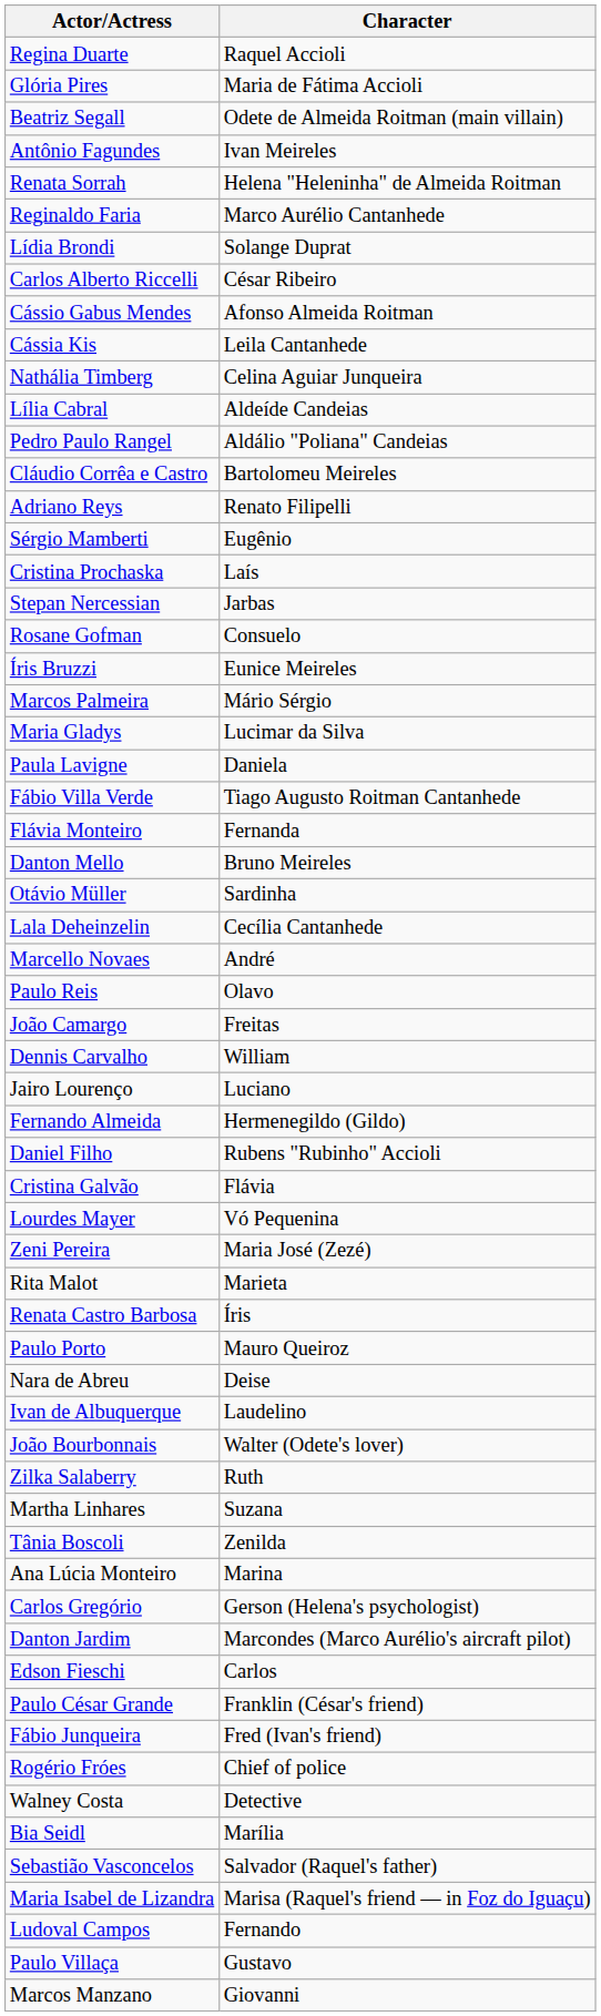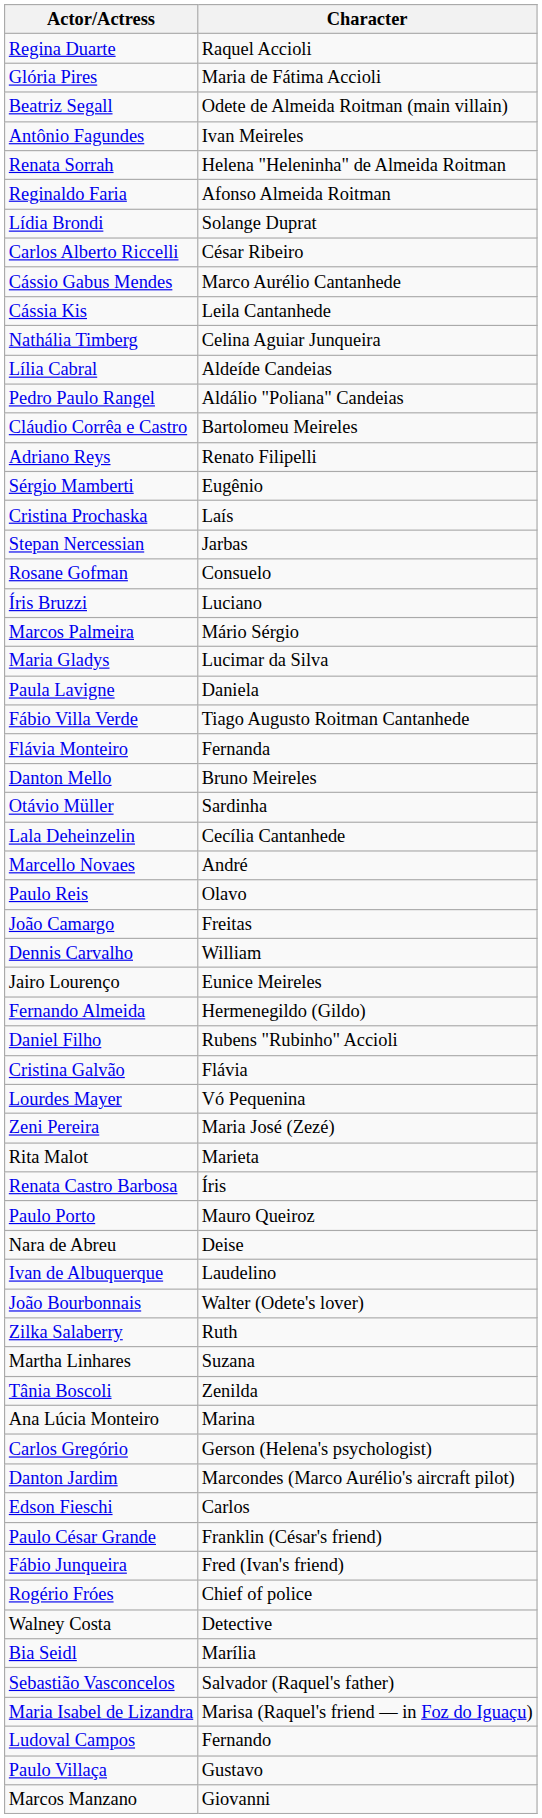 <table class="wikitable sortable">
 <tr>
 <th>Actor/Actress</th>
 <th>Character</th>
 </tr>
 <tr>
 <td><a href='#'>Regina Duarte</a></td>
 <td>Raquel Accioli</td>
 </tr>
 <tr>
 <td><a href='#'>Glória Pires</a></td>
 <td>Maria de Fátima Accioli</td>
 </tr>
 <tr>
 <td><a href='#'>Beatriz Segall</a></td>
 <td>Odete de Almeida Roitman (main villain)</td>
 </tr>
 <tr>
 <td><a href='#'>Antônio Fagundes</a></td>
 <td>Ivan Meireles</td>
 </tr>
 <tr>
 <td><a href='#'>Renata Sorrah</a></td>
 <td>Helena "Heleninha" de Almeida Roitman</td>
 </tr>
 <tr>
 <td><a href='#'>Reginaldo Faria</a></td>
-<td>Marco Aurélio Cantanhede</td>
+<td>Afonso Almeida Roitman</td>
 </tr>
 <tr>
 <td><a href='#'>Lídia Brondi</a></td>
 <td>Solange Duprat</td>
 </tr>
 <tr>
 <td><a href='#'>Carlos Alberto Riccelli</a></td>
 <td>César Ribeiro</td>
 </tr>
 <tr>
 <td><a href='#'>Cássio Gabus Mendes</a></td>
-<td>Afonso Almeida Roitman</td>
+<td>Marco Aurélio Cantanhede</td>
 </tr>
 <tr>
 <td><a href='#'>Cássia Kis</a></td>
 <td>Leila Cantanhede</td>
 </tr>
 <tr>
 <td><a href='#'>Nathália Timberg</a></td>
 <td>Celina Aguiar Junqueira</td>
 </tr>
 <tr>
 <td><a href='#'>Lília Cabral</a></td>
 <td>Aldeíde Candeias</td>
 </tr>
 <tr>
 <td><a href='#'>Pedro Paulo Rangel</a></td>
 <td>Aldálio "Poliana" Candeias</td>
 </tr>
 <tr>
 <td><a href='#'>Cláudio Corrêa e Castro</a></td>
 <td>Bartolomeu Meireles</td>
 </tr>
 <tr>
 <td><a href='#'>Adriano Reys</a></td>
 <td>Renato Filipelli</td>
 </tr>
 <tr>
 <td><a href='#'>Sérgio Mamberti</a></td>
 <td>Eugênio</td>
 </tr>
 <tr>
 <td><a href='#'>Cristina Prochaska</a></td>
 <td>Laís</td>
 </tr>
 <tr>
 <td><a href='#'>Stepan Nercessian</a></td>
 <td>Jarbas</td>
 </tr>
 <tr>
 <td><a href='#'>Rosane Gofman</a></td>
 <td>Consuelo</td>
 </tr>
 <tr>
 <td><a href='#'>Íris Bruzzi</a></td>
-<td>Eunice Meireles</td>
+<td>Luciano</td>
 </tr>
 <tr>
 <td><a href='#'>Marcos Palmeira</a></td>
 <td>Mário Sérgio</td>
 </tr>
 <tr>
 <td><a href='#'>Maria Gladys</a></td>
 <td>Lucimar da Silva</td>
 </tr>
 <tr>
 <td><a href='#'>Paula Lavigne</a></td>
 <td>Daniela</td>
 </tr>
 <tr>
 <td><a href='#'>Fábio Villa Verde</a></td>
 <td>Tiago Augusto Roitman Cantanhede</td>
 </tr>
 <tr>
 <td><a href='#'>Flávia Monteiro</a></td>
 <td>Fernanda</td>
 </tr>
 <tr>
 <td><a href='#'>Danton Mello</a></td>
 <td>Bruno Meireles</td>
 </tr>
 <tr>
 <td><a href='#'>Otávio Müller</a></td>
 <td>Sardinha</td>
 </tr>
 <tr>
 <td><a href='#'>Lala Deheinzelin</a></td>
 <td>Cecília Cantanhede</td>
 </tr>
 <tr>
 <td><a href='#'>Marcello Novaes</a></td>
 <td>André</td>
 </tr>
 <tr>
 <td><a href='#'>Paulo Reis</a></td>
 <td>Olavo</td>
 </tr>
 <tr>
 <td><a href='#'>João Camargo</a></td>
 <td>Freitas</td>
 </tr>
 <tr>
 <td><a href='#'>Dennis Carvalho</a></td>
 <td>William</td>
 </tr>
 <tr>
 <td>Jairo Lourenço</td>
-<td>Luciano</td>
+<td>Eunice Meireles</td>
 </tr>
 <tr>
 <td><a href='#'>Fernando Almeida</a></td>
 <td>Hermenegildo (Gildo)</td>
 </tr>
 <tr>
 <td><a href='#'>Daniel Filho</a></td>
 <td>Rubens "Rubinho" Accioli</td>
 </tr>
 <tr>
 <td><a href='#'>Cristina Galvão</a></td>
 <td>Flávia</td>
 </tr>
 <tr>
 <td><a href='#'>Lourdes Mayer</a></td>
 <td>Vó Pequenina</td>
 </tr>
 <tr>
 <td><a href='#'>Zeni Pereira</a></td>
 <td>Maria José (Zezé)</td>
 </tr>
 <tr>
 <td>Rita Malot</td>
 <td>Marieta</td>
 </tr>
 <tr>
 <td><a href='#'>Renata Castro Barbosa</a></td>
 <td>Íris</td>
 </tr>
 <tr>
 <td><a href='#'>Paulo Porto</a></td>
 <td>Mauro Queiroz</td>
 </tr>
 <tr>
 <td>Nara de Abreu</td>
 <td>Deise</td>
 </tr>
 <tr>
 <td><a href='#'>Ivan de Albuquerque</a></td>
 <td>Laudelino</td>
 </tr>
 <tr>
 <td><a href='#'>João Bourbonnais</a></td>
 <td>Walter (Odete's lover)</td>
 </tr>
 <tr>
 <td><a href='#'>Zilka Salaberry</a></td>
 <td>Ruth</td>
 </tr>
 <tr>
 <td>Martha Linhares</td>
 <td>Suzana</td>
 </tr>
 <tr>
 <td><a href='#'>Tânia Boscoli</a></td>
 <td>Zenilda</td>
 </tr>
 <tr>
 <td>Ana Lúcia Monteiro</td>
 <td>Marina</td>
 </tr>
 <tr>
 <td><a href='#'>Carlos Gregório</a></td>
 <td>Gerson (Helena's psychologist)</td>
 </tr>
 <tr>
 <td><a href='#'>Danton Jardim</a></td>
 <td>Marcondes (Marco Aurélio's aircraft pilot)</td>
 </tr>
 <tr>
 <td><a href='#'>Edson Fieschi</a></td>
 <td>Carlos</td>
 </tr>
 <tr>
 <td><a href='#'>Paulo César Grande</a></td>
 <td>Franklin (César's friend)</td>
 </tr>
 <tr>
 <td><a href='#'>Fábio Junqueira</a></td>
 <td>Fred (Ivan's friend)</td>
 </tr>
 <tr>
 <td><a href='#'>Rogério Fróes</a></td>
 <td>Chief of police</td>
 </tr>
 <tr>
 <td>Walney Costa</td>
 <td>Detective</td>
 </tr>
 <tr>
 <td><a href='#'>Bia Seidl</a></td>
 <td>Marília</td>
 </tr>
 <tr>
 <td><a href='#'>Sebastião Vasconcelos</a></td>
 <td>Salvador (Raquel's father)</td>
 </tr>
 <tr>
 <td><a href='#'>Maria Isabel de Lizandra</a></td>
 <td>Marisa (Raquel's friend — in <a href='#'>Foz do Iguaçu</a>)</td>
 </tr>
 <tr>
 <td><a href='#'>Ludoval Campos</a></td>
 <td>Fernando</td>
 </tr>
 <tr>
 <td><a href='#'>Paulo Villaça</a></td>
 <td>Gustavo</td>
 </tr>
 <tr>
 <td>Marcos Manzano</td>
 <td>Giovanni</td>
 </tr>
 </table>
